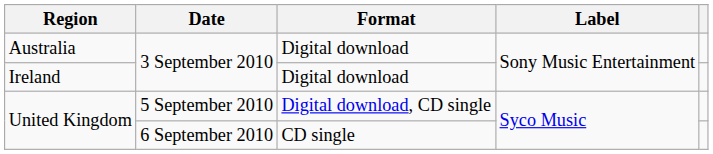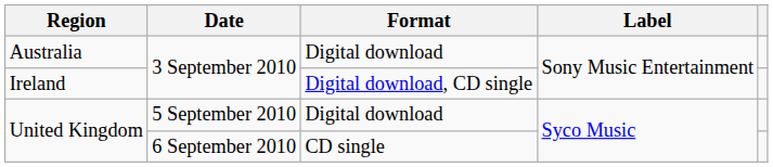 <table class=wikitable>
 <tr>
 <th>Region</th>
 <th>Date</th>
 <th>Format</th>
 <th>Label</th>
 <th></th>
 </tr>
 <tr>
 <td>Australia</td>
 <td rowspan="2">3 September 2010</td>
 <td>Digital download</td>
 <td rowspan="2">Sony Music Entertainment</td>
 <td></td>
 </tr>
 <tr>
 <td>Ireland</td>
-<td>Digital download</td>
+<td><a href='#'>Digital download</a>, CD single</td>
 <td></td>
 </tr>
 <tr>
 <td rowspan="2">United Kingdom</td>
 <td>5 September 2010</td>
-<td><a href='#'>Digital download</a>, CD single</td>
+<td>Digital download</td>
 <td rowspan="2"><a href='#'>Syco Music</a></td>
 <td></td>
 </tr>
 <tr>
 <td>6 September 2010</td>
 <td>CD single</td>
 <td></td>
 </tr>
 </table>
